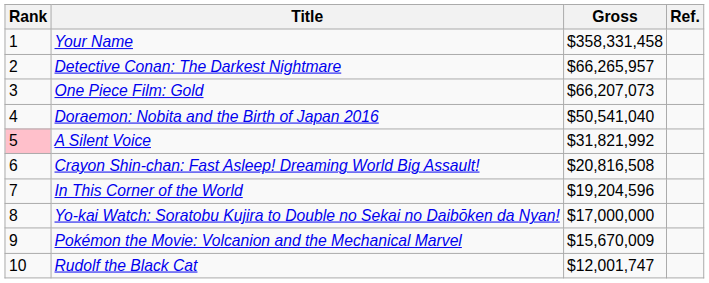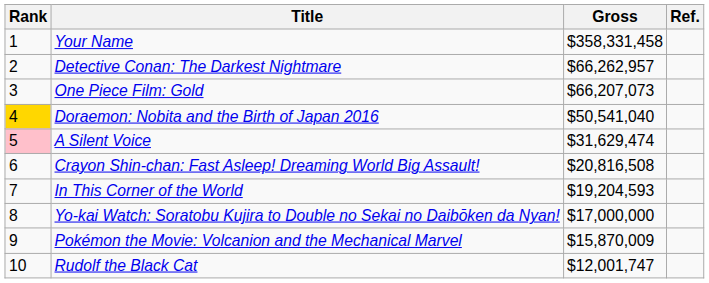 <table class="wikitable sortable" style="margin:auto; margin:auto;">
 <tr>
 <th>Rank</th>
 <th>Title</th>
 <th>Gross</th>
 <th>Ref.</th>
 </tr>
 <tr>
 <td>1</td>
 <td><em><a href='#'>Your Name</a></em></td>
 <td>$358,331,458</td>
 <td></td>
 </tr>
 <tr>
 <td>2</td>
 <td><em><a href='#'>Detective Conan: The Darkest Nightmare</a></em></td>
-<td>$66,265,957</td>
+<td>$66,262,957</td>
 <td></td>
 </tr>
 <tr>
 <td>3</td>
 <td><em><a href='#'>One Piece Film: Gold</a></em></td>
 <td>$66,207,073</td>
 <td></td>
 </tr>
 <tr>
-<td>4</td>
+<td style="background: gold;">4</td>
 <td><em><a href='#'>Doraemon: Nobita and the Birth of Japan 2016</a></em></td>
 <td>$50,541,040</td>
 <td></td>
 </tr>
 <tr>
 <td style="background: pink;">5</td>
 <td><em><a href='#'>A Silent Voice</a></em></td>
-<td>$31,821,992</td>
+<td>$31,629,474</td>
 <td></td>
 </tr>
 <tr>
 <td>6</td>
 <td><em><a href='#'>Crayon Shin-chan: Fast Asleep! Dreaming World Big Assault!</a></em></td>
 <td>$20,816,508</td>
 <td></td>
 </tr>
 <tr>
 <td>7</td>
 <td><em><a href='#'>In This Corner of the World</a></em></td>
-<td>$19,204,596</td>
+<td>$19,204,593</td>
 <td></td>
 </tr>
 <tr>
 <td>8</td>
 <td><em><a href='#'>Yo-kai Watch: Soratobu Kujira to Double no Sekai no Daibōken da Nyan!</a></em></td>
 <td>$17,000,000</td>
 <td></td>
 </tr>
 <tr>
 <td>9</td>
 <td><em><a href='#'>Pokémon the Movie: Volcanion and the Mechanical Marvel</a></em></td>
-<td>$15,670,009</td>
+<td>$15,870,009</td>
 <td></td>
 </tr>
 <tr>
 <td>10</td>
 <td><em><a href='#'>Rudolf the Black Cat</a></em></td>
 <td>$12,001,747</td>
 <td></td>
 </tr>
 </table>
